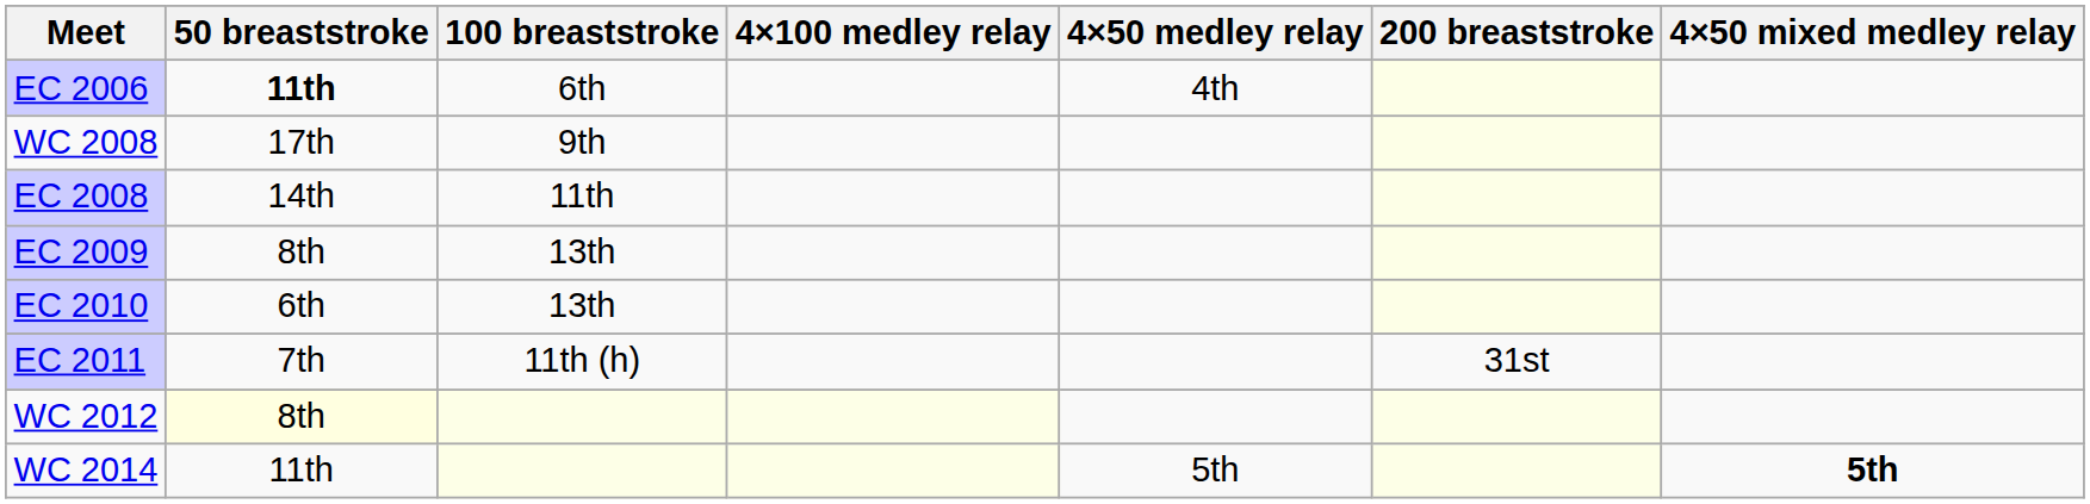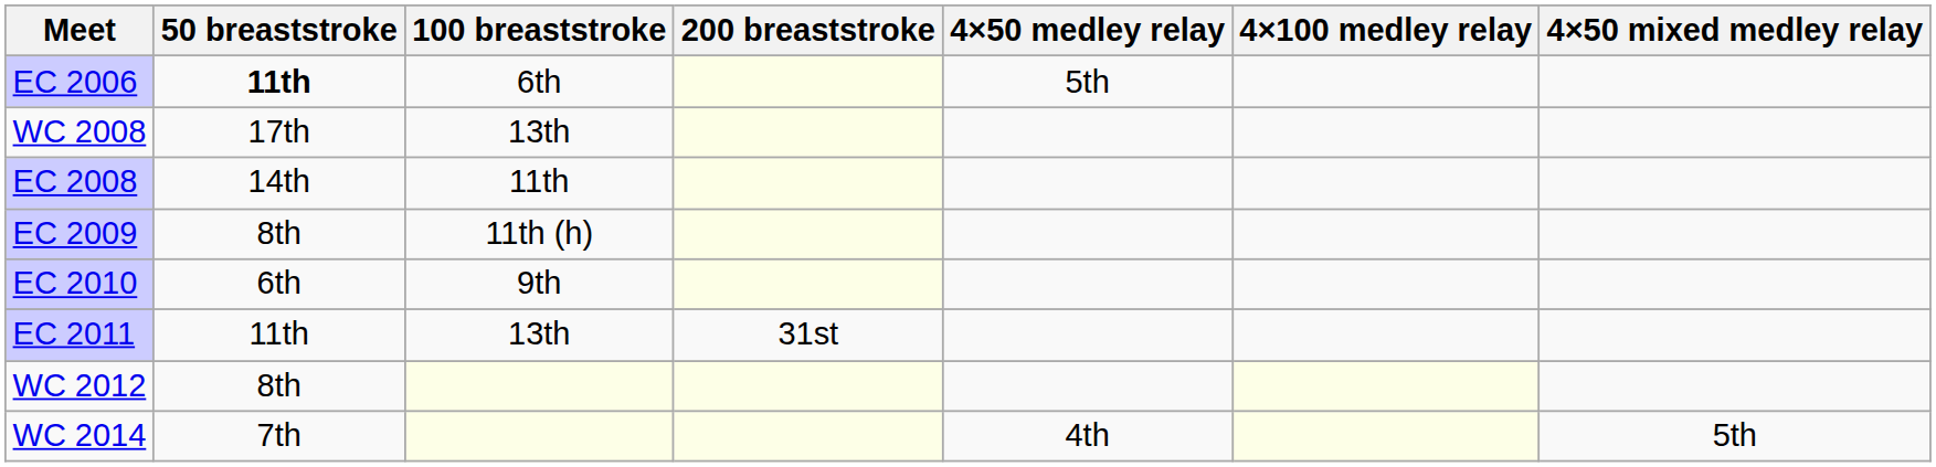 <table class="sortable wikitable">
 <tr>
 <th>Meet</th>
 <th class="unsortable">50 breaststroke</th>
 <th class="unsortable">100 breaststroke</th>
+<th class="unsortable">200 breaststroke</th>
+<th class="unsortable">4×50 medley relay</th>
 <th class="unsortable">4×100 medley relay</th>
-<th class="unsortable">4×50 medley relay</th>
-<th class="unsortable">200 breaststroke</th>
 <th class="unsortable">4×50 mixed medley relay</th>
 </tr>
 <tr>
 <td style="background:#ccccff"><a href='#'>EC 2006</a></td>
 <td align="center"><strong>11th</strong></td>
 <td align="center">6th</td>
+<td style="background:#fdffe7"></td>
+<td align="center">5th</td>
 <td></td>
-<td align="center">4th</td>
-<td style="background:#fdffe7"></td>
 <td></td>
 </tr>
 <tr>
 <td><a href='#'>WC 2008</a></td>
 <td align="center">17th</td>
-<td align="center">9th</td>
+<td align="center">13th</td>
+<td style="background:#fdffe7"></td>
+<td></td>
 <td align="center"></td>
-<td></td>
-<td style="background:#fdffe7"></td>
 <td></td>
 </tr>
 <tr>
 <td style="background:#ccccff"><a href='#'>EC 2008</a></td>
 <td align="center">14th</td>
 <td align="center">11th</td>
+<td style="background:#fdffe7"></td>
+<td align="center"></td>
 <td></td>
-<td align="center"></td>
-<td style="background:#fdffe7"></td>
 <td></td>
 </tr>
 <tr>
 <td style="background:#ccccff"><a href='#'>EC 2009</a></td>
 <td align="center">8th</td>
-<td align="center">13th</td>
+<td align="center">11th (h)</td>
+<td style="background:#fdffe7"></td>
+<td align="center"></td>
 <td></td>
-<td align="center"></td>
-<td style="background:#fdffe7"></td>
 <td></td>
 </tr>
 <tr>
 <td style="background:#ccccff"><a href='#'>EC 2010</a></td>
 <td align="center">6th</td>
-<td align="center">13th</td>
+<td align="center">9th</td>
+<td style="background:#fdffe7"></td>
+<td align="center"></td>
 <td></td>
-<td align="center"></td>
-<td style="background:#fdffe7"></td>
 <td></td>
 </tr>
 <tr>
 <td style="background:#ccccff"><a href='#'>EC 2011</a></td>
-<td align="center">7th</td>
-<td align="center">11th (h)</td>
+<td align="center">11th</td>
+<td align="center">13th</td>
+<td align="center">31st</td>
+<td align="center"></td>
 <td></td>
-<td align="center"></td>
-<td align="center">31st</td>
 <td></td>
 </tr>
 <tr>
 <td><a href='#'>WC 2012</a></td>
-<td align="center" style="background: lightyellow;">8th</td>
+<td align="center">8th</td>
 <td style="background:#fdffe7"></td>
 <td style="background:#fdffe7"></td>
 <td></td>
 <td style="background:#fdffe7"></td>
 <td></td>
 </tr>
 <tr>
 <td><a href='#'>WC 2014</a></td>
-<td align="center">11th</td>
+<td align="center">7th</td>
 <td style="background:#fdffe7"></td>
 <td style="background:#fdffe7"></td>
+<td align="center">4th</td>
+<td style="background:#fdffe7"></td>
 <td align="center">5th</td>
-<td style="background:#fdffe7"></td>
-<td align="center"><strong>5th</strong></td>
 </tr>
 </table>
